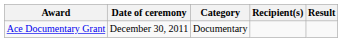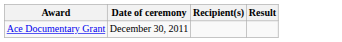 <table class="wikitable" style="font-size: 95%;">
 <tr>
 <th>Award</th>
 <th>Date of ceremony</th>
-<th>Category</th>
 <th>Recipient(s)</th>
 <th>Result</th>
 </tr>
 <tr>
 <td><a href='#'>Ace Documentary Grant</a></td>
 <td>December 30, 2011</td>
-<td>Documentary</td>
 <td></td>
 <td></td>
 </tr>
 </table>
